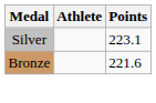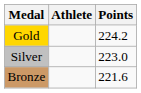 <table class="wikitable">
 <tr>
 <th>Medal</th>
 <th>Athlete</th>
 <th>Points</th>
 </tr>
 <tr>
+<td style="text-align:center;background-color:gold;">Gold</td>
+<td></td>
+<td>224.2</td>
+</tr>
+<tr>
 <td style="text-align:center;background-color:silver;">Silver</td>
 <td></td>
-<td>223.1</td>
+<td>223.0</td>
 </tr>
 <tr>
 <td style="text-align:center;background-color:#CC9966;">Bronze</td>
 <td></td>
 <td>221.6</td>
 </tr>
 </table>
